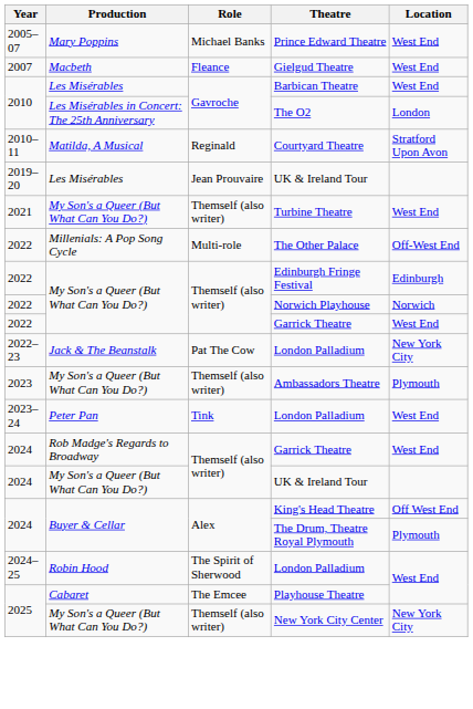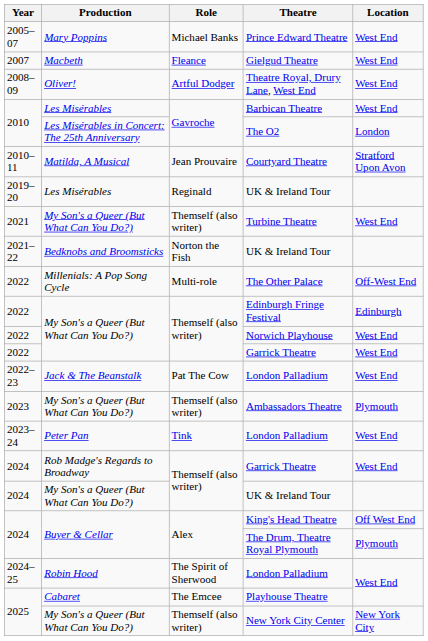 <table class="wikitable">
 <tr>
 <th>Year</th>
 <th>Production</th>
 <th>Role</th>
 <th>Theatre</th>
 <th>Location</th>
 </tr>
 <tr>
 <td>2005–07</td>
 <td><em><a href='#'>Mary Poppins</a></em></td>
 <td>Michael Banks</td>
 <td><a href='#'>Prince Edward Theatre</a></td>
 <td><a href='#'>West End</a></td>
 </tr>
 <tr>
 <td>2007</td>
 <td><em><a href='#'>Macbeth</a></em></td>
 <td><a href='#'>Fleance</a></td>
 <td><a href='#'>Gielgud Theatre</a></td>
 <td><a href='#'>West End</a></td>
 </tr>
 <tr>
+<td>2008–09</td>
+<td><em><a href='#'>Oliver!</a></em></td>
+<td><a href='#'>Artful Dodger</a></td>
+<td><a href='#'>Theatre Royal, Drury Lane</a>, <a href='#'>West End</a></td>
+<td><a href='#'>West End</a></td>
+</tr>
+<tr>
 <td rowspan="2">2010</td>
 <td><em><a href='#'>Les Misérables</a></em></td>
 <td rowspan="2"><a href='#'>Gavroche</a></td>
 <td><a href='#'>Barbican Theatre</a></td>
 <td><a href='#'>West End</a></td>
 </tr>
 <tr>
 <td><a href='#'><em>Les Misérables in Concert: The 25th Anniversary</em></a></td>
 <td><a href='#'>The O2</a></td>
 <td><a href='#'>London</a></td>
 </tr>
 <tr>
 <td>2010–11</td>
 <td><em><a href='#'>Matilda, A Musical</a></em></td>
-<td>Reginald</td>
+<td>Jean Prouvaire</td>
 <td><a href='#'>Courtyard Theatre</a></td>
 <td><a href='#'>Stratford Upon Avon</a></td>
 </tr>
 <tr>
 <td>2019–20</td>
 <td><em>Les Misérables</em></td>
-<td>Jean Prouvaire</td>
+<td>Reginald</td>
 <td>UK & Ireland Tour</td>
 <td></td>
 </tr>
 <tr>
 <td>2021</td>
 <td><em><a href='#'>My Son's a Queer (But What Can You Do?)</a></em></td>
 <td>Themself (also writer)</td>
 <td><a href='#'>Turbine Theatre</a></td>
 <td><a href='#'>West End</a></td>
+</tr>
+<tr>
+<td>2021–22</td>
+<td><em><a href='#'>Bedknobs and Broomsticks</a></em></td>
+<td>Norton the Fish</td>
+<td>UK & Ireland Tour</td>
+<td></td>
 </tr>
 <tr>
 <td>2022</td>
 <td><em>Millenials: A Pop Song Cycle</em></td>
 <td>Multi-role</td>
 <td><a href='#'>The Other Palace</a></td>
 <td><a href='#'>Off-West End</a></td>
 </tr>
 <tr>
 <td>2022</td>
 <td rowspan="3"><em>My Son's a Queer (But What Can You Do?)</em></td>
 <td rowspan="3">Themself (also writer)</td>
 <td><a href='#'>Edinburgh Fringe Festival</a></td>
 <td><a href='#'>Edinburgh</a></td>
 </tr>
 <tr>
 <td>2022</td>
 <td><a href='#'>Norwich Playhouse</a></td>
-<td><a href='#'>Norwich</a></td>
+<td><a href='#'>West End</a></td>
 </tr>
 <tr>
 <td>2022</td>
 <td><a href='#'>Garrick Theatre</a></td>
 <td><a href='#'>West End</a></td>
 </tr>
 <tr>
 <td>2022–23</td>
 <td><em><a href='#'>Jack & The Beanstalk</a></em></td>
 <td>Pat The Cow</td>
 <td><a href='#'>London Palladium</a></td>
-<td><a href='#'>New York City</a></td>
+<td><a href='#'>West End</a></td>
 </tr>
 <tr>
 <td>2023</td>
 <td><em>My Son's a Queer (But What Can You Do?)</em></td>
 <td>Themself (also writer)</td>
 <td><a href='#'>Ambassadors Theatre</a></td>
 <td><a href='#'>Plymouth</a></td>
 </tr>
 <tr>
 <td>2023–24</td>
 <td><em><a href='#'>Peter Pan</a></em></td>
 <td><a href='#'>Tink</a></td>
 <td><a href='#'>London Palladium</a></td>
 <td><a href='#'>West End</a></td>
 </tr>
 <tr>
 <td>2024</td>
 <td><em>Rob Madge's Regards to Broadway</em></td>
 <td rowspan="2">Themself (also writer)</td>
 <td><a href='#'>Garrick Theatre</a></td>
 <td><a href='#'>West End</a></td>
 </tr>
 <tr>
 <td>2024</td>
 <td><em>My Son's a Queer (But What Can You Do?)</em></td>
 <td>UK & Ireland Tour</td>
 <td></td>
 </tr>
 <tr>
 <td rowspan="2">2024</td>
 <td rowspan="2"><em><a href='#'>Buyer & Cellar</a></em></td>
 <td rowspan="2">Alex</td>
 <td><a href='#'>King's Head Theatre</a></td>
 <td><a href='#'>Off West End</a></td>
 </tr>
 <tr>
 <td><a href='#'>The Drum, Theatre Royal Plymouth</a></td>
 <td><a href='#'>Plymouth</a></td>
 </tr>
 <tr>
 <td>2024–25</td>
 <td><em><a href='#'>Robin Hood</a></em></td>
 <td>The Spirit of Sherwood</td>
 <td><a href='#'>London Palladium</a></td>
 <td rowspan="2"><a href='#'>West End</a></td>
 </tr>
 <tr>
 <td rowspan="2">2025</td>
 <td><a href='#'><em>Cabaret</em></a></td>
 <td>The Emcee</td>
 <td><a href='#'>Playhouse Theatre</a></td>
 </tr>
 <tr>
 <td><em>My Son's a Queer (But What Can You Do?)</em></td>
 <td>Themself (also writer)</td>
 <td><a href='#'>New York City Center</a></td>
 <td><a href='#'>New York City</a></td>
 </tr>
 </table>
